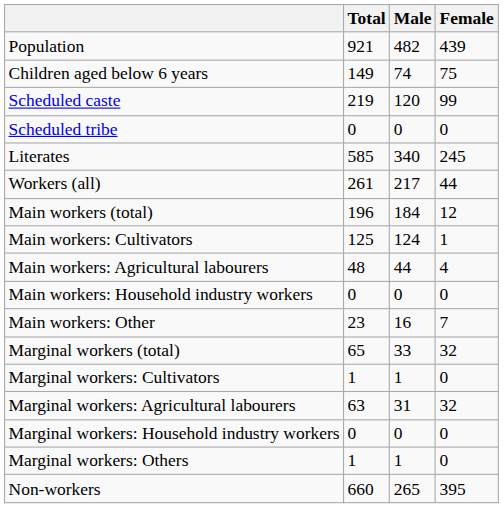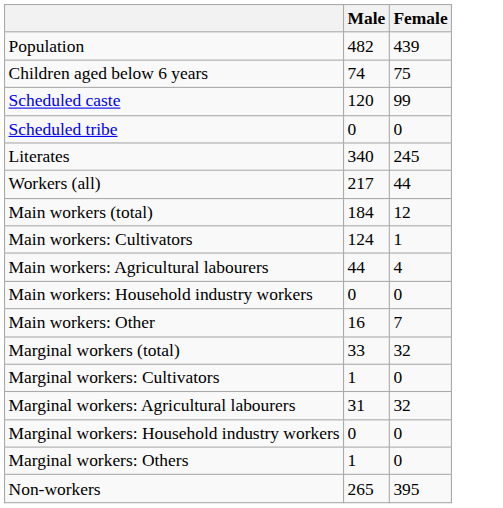 <table class="wikitable sortable">
 <tr>
 <th></th>
-<th>Total</th>
 <th>Male</th>
 <th>Female</th>
 </tr>
 <tr>
 <td>Population</td>
-<td>921</td>
 <td>482</td>
 <td>439</td>
 </tr>
 <tr>
 <td>Children aged below 6 years</td>
-<td>149</td>
 <td>74</td>
 <td>75</td>
 </tr>
 <tr>
 <td><a href='#'>Scheduled caste</a></td>
-<td>219</td>
 <td>120</td>
 <td>99</td>
 </tr>
 <tr>
 <td><a href='#'>Scheduled tribe</a></td>
 <td>0</td>
 <td>0</td>
-<td>0</td>
 </tr>
 <tr>
 <td>Literates</td>
-<td>585</td>
 <td>340</td>
 <td>245</td>
 </tr>
 <tr>
 <td>Workers (all)</td>
-<td>261</td>
 <td>217</td>
 <td>44</td>
 </tr>
 <tr>
 <td>Main workers (total)</td>
-<td>196</td>
 <td>184</td>
 <td>12</td>
 </tr>
 <tr>
 <td>Main workers: Cultivators</td>
-<td>125</td>
 <td>124</td>
 <td>1</td>
 </tr>
 <tr>
 <td>Main workers: Agricultural labourers</td>
-<td>48</td>
 <td>44</td>
 <td>4</td>
 </tr>
 <tr>
 <td>Main workers: Household industry workers</td>
 <td>0</td>
 <td>0</td>
-<td>0</td>
 </tr>
 <tr>
 <td>Main workers: Other</td>
-<td>23</td>
 <td>16</td>
 <td>7</td>
 </tr>
 <tr>
 <td>Marginal workers (total)</td>
-<td>65</td>
 <td>33</td>
 <td>32</td>
 </tr>
 <tr>
 <td>Marginal workers: Cultivators</td>
 <td>1</td>
-<td>1</td>
 <td>0</td>
 </tr>
 <tr>
 <td>Marginal workers: Agricultural labourers</td>
-<td>63</td>
 <td>31</td>
 <td>32</td>
 </tr>
 <tr>
 <td>Marginal workers: Household industry workers</td>
 <td>0</td>
 <td>0</td>
-<td>0</td>
 </tr>
 <tr>
 <td>Marginal workers: Others</td>
-<td>1</td>
 <td>1</td>
 <td>0</td>
 </tr>
 <tr>
 <td>Non-workers</td>
-<td>660</td>
 <td>265</td>
 <td>395</td>
 </tr>
 </table>
